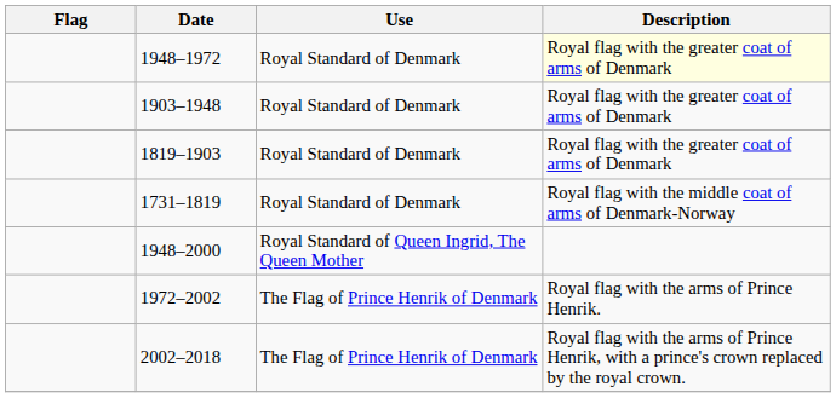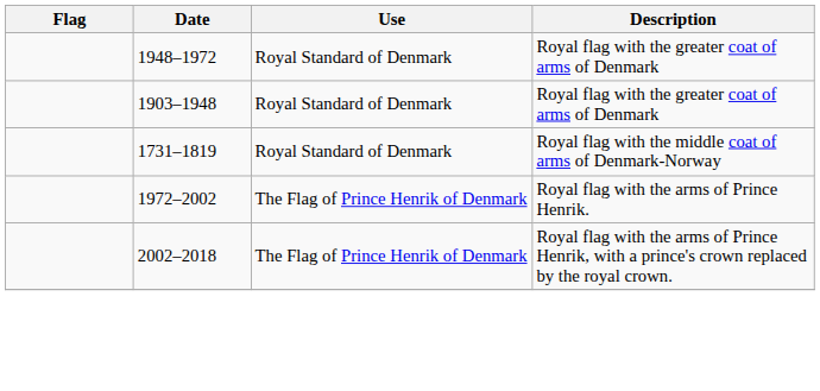 <table class="wikitable">
 <tr>
 <th style="width:110px;">Flag</th>
 <th style="width:100px;">Date</th>
 <th style="width:250px;">Use</th>
 <th style="width:250px;">Description</th>
 </tr>
 <tr>
 <td></td>
 <td> 1948–1972</td>
 <td> Royal Standard of Denmark</td>
-<td style="background: lightyellow;"> Royal flag with the greater <a href='#'>coat of arms</a> of Denmark</td>
+<td> Royal flag with the greater <a href='#'>coat of arms</a> of Denmark</td>
 </tr>
 <tr>
 <td></td>
 <td> 1903–1948</td>
 <td> Royal Standard of Denmark</td>
 <td> Royal flag with the greater <a href='#'>coat of arms</a> of Denmark</td>
 </tr>
 <tr>
 <td></td>
-<td> 1819–1903</td>
-<td> Royal Standard of Denmark</td>
-<td> Royal flag with the greater <a href='#'>coat of arms</a> of Denmark</td>
-</tr>
-<tr>
-<td></td>
 <td> 1731–1819</td>
 <td> Royal Standard of Denmark</td>
 <td> Royal flag with the middle <a href='#'>coat of arms</a> of Denmark-Norway</td>
-</tr>
-<tr>
-<td></td>
-<td> 1948–2000</td>
-<td> Royal Standard of <a href='#'>Queen Ingrid, The Queen Mother</a></td>
-<td></td>
 </tr>
 <tr>
 <td></td>
 <td> 1972–2002</td>
 <td>The Flag of <a href='#'>Prince Henrik of Denmark</a></td>
 <td>Royal flag with the arms of Prince Henrik.</td>
 </tr>
 <tr>
 <td></td>
 <td> 2002–2018</td>
 <td>The Flag of <a href='#'>Prince Henrik of Denmark</a></td>
 <td>Royal flag with the arms of Prince Henrik, with a prince's crown replaced by the royal crown.</td>
 </tr>
 <tr>
 </tr>
 </table>
